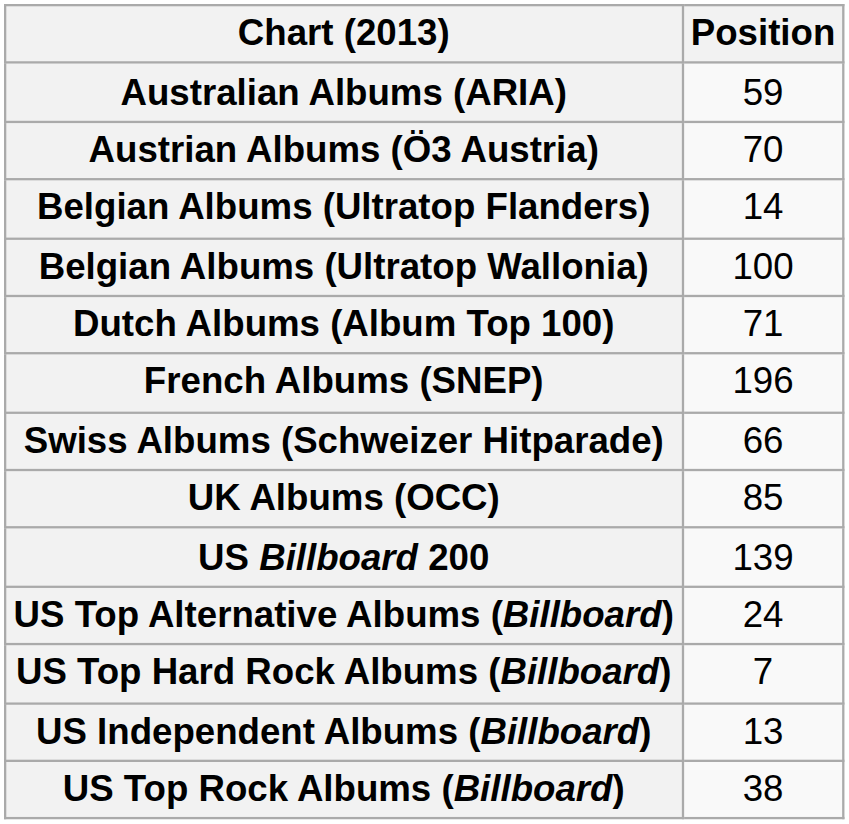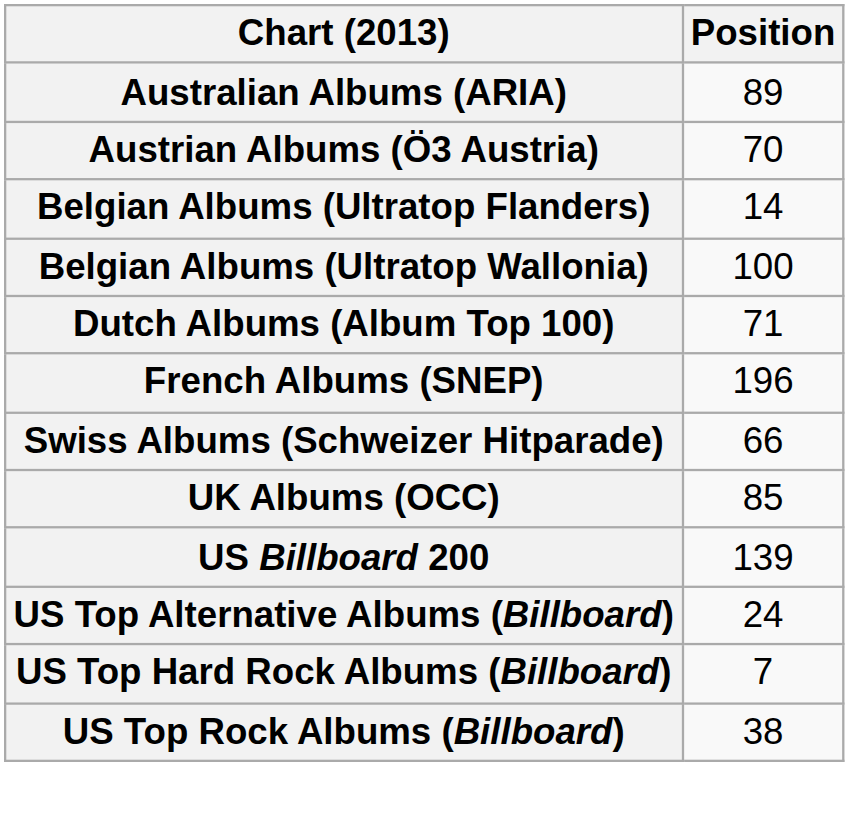 <table class="wikitable sortable plainrowheaders" style="text-align:center">
 <tr>
 <th scope="col">Chart (2013)</th>
 <th scope="col">Position</th>
 </tr>
 <tr>
 <th scope="row">Australian Albums (ARIA)</th>
-<td>59</td>
+<td>89</td>
 </tr>
 <tr>
 <th scope="row">Austrian Albums (Ö3 Austria)</th>
 <td>70</td>
 </tr>
 <tr>
 <th scope="row">Belgian Albums (Ultratop Flanders)</th>
 <td>14</td>
 </tr>
 <tr>
 <th scope="row">Belgian Albums (Ultratop Wallonia)</th>
 <td>100</td>
 </tr>
 <tr>
 <th scope="row">Dutch Albums (Album Top 100)</th>
 <td>71</td>
 </tr>
 <tr>
 <th scope="row">French Albums (SNEP)</th>
 <td>196</td>
 </tr>
 <tr>
 <th scope="row">Swiss Albums (Schweizer Hitparade)</th>
 <td>66</td>
 </tr>
 <tr>
 <th scope="row">UK Albums (OCC)</th>
 <td>85</td>
 </tr>
 <tr>
 <th scope="row">US <em>Billboard</em> 200</th>
 <td>139</td>
 </tr>
 <tr>
 <th scope="row">US Top Alternative Albums (<em>Billboard</em>)</th>
 <td>24</td>
 </tr>
 <tr>
 <th scope="row">US Top Hard Rock Albums (<em>Billboard</em>)</th>
 <td>7</td>
 </tr>
 <tr>
-<th scope="row">US Independent Albums (<em>Billboard</em>)</th>
-<td>13</td>
-</tr>
-<tr>
 <th scope="row">US Top Rock Albums (<em>Billboard</em>)</th>
 <td>38</td>
 </tr>
 </table>
